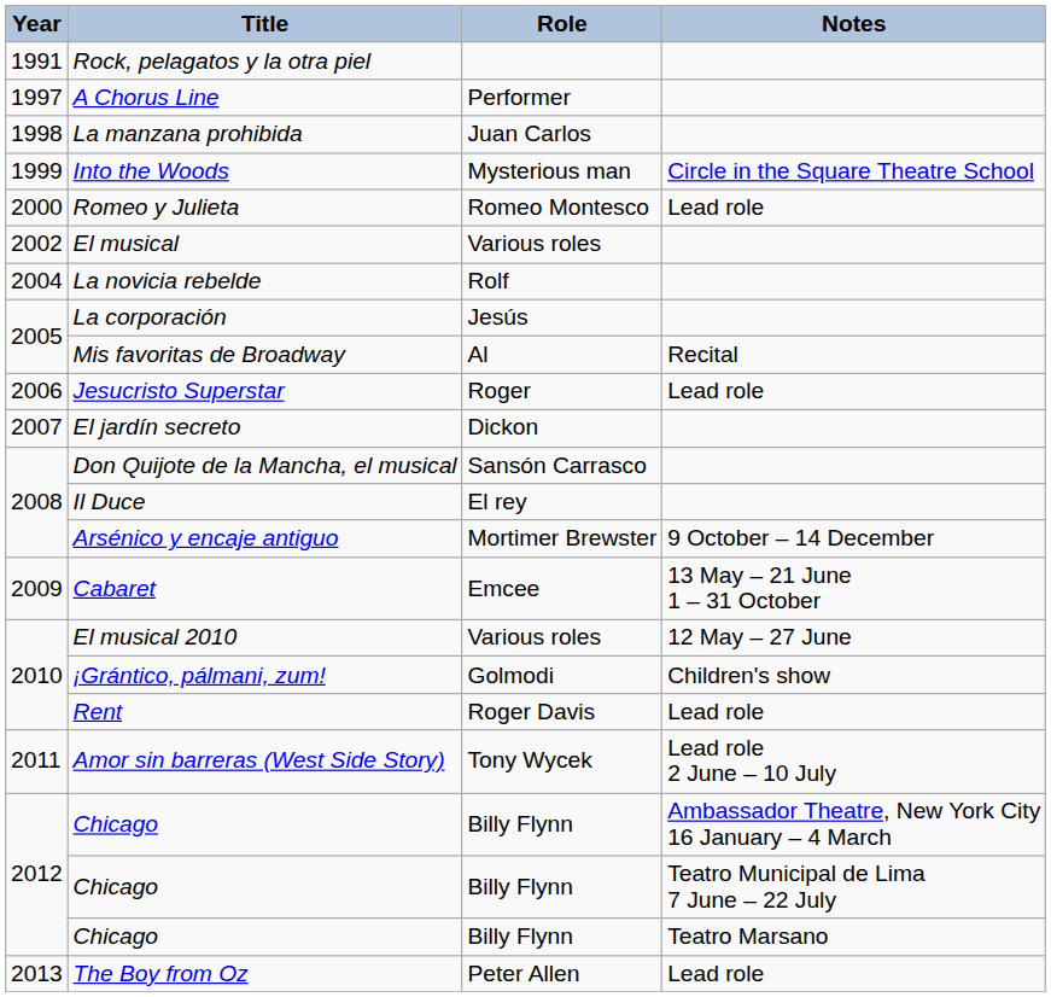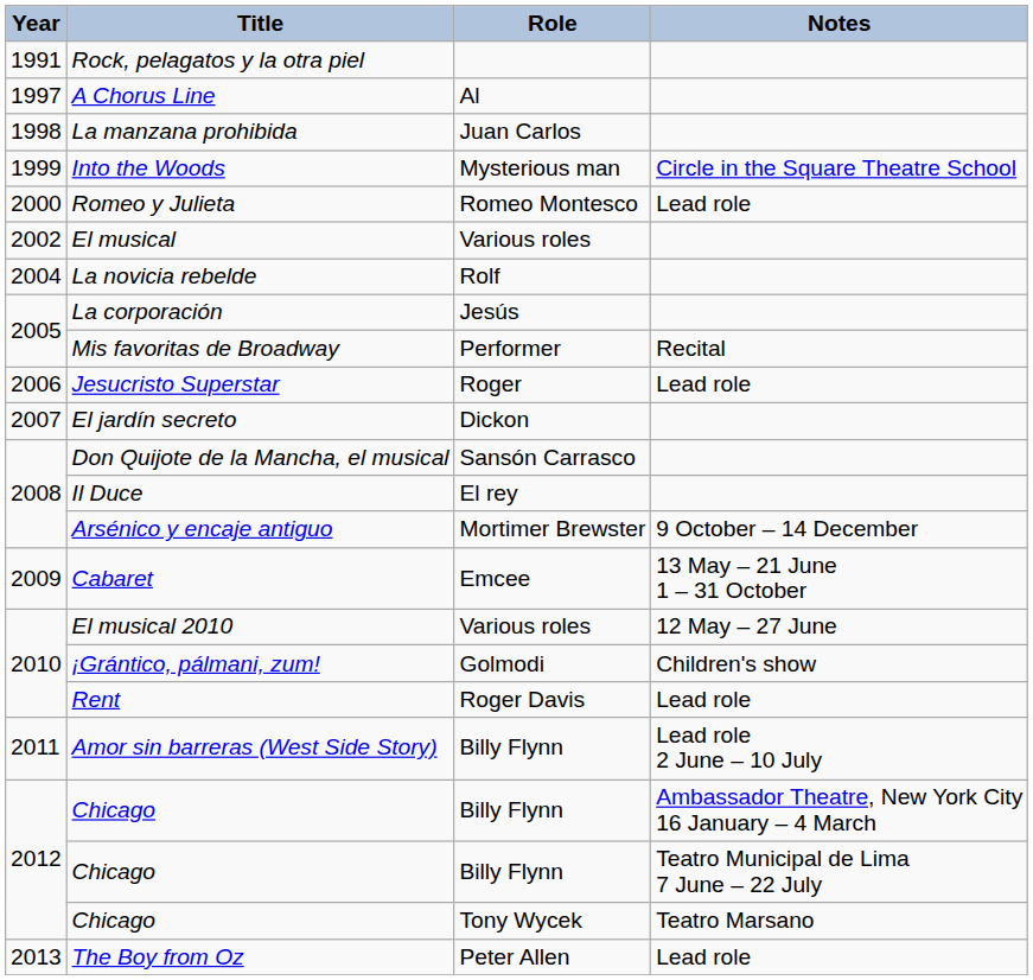 <table class="wikitable">
 <tr>
 <th style="background:#B0C4DE;">Year</th>
 <th style="background:#B0C4DE;">Title</th>
 <th style="background:#B0C4DE;">Role</th>
 <th style="background:#B0C4DE;">Notes</th>
 </tr>
 <tr>
 <td>1991</td>
 <td><em>Rock, pelagatos y la otra piel</em></td>
 <td></td>
 <td></td>
 </tr>
 <tr>
 <td>1997</td>
 <td><em><a href='#'>A Chorus Line</a></em></td>
-<td>Performer</td>
+<td>Al</td>
 <td></td>
 </tr>
 <tr>
 <td>1998</td>
 <td><em>La manzana prohibida</em></td>
 <td>Juan Carlos</td>
 <td></td>
 </tr>
 <tr>
 <td>1999</td>
 <td><em><a href='#'>Into the Woods</a></em></td>
 <td>Mysterious man</td>
 <td><a href='#'>Circle in the Square Theatre School</a></td>
 </tr>
 <tr>
 <td>2000</td>
 <td><em>Romeo y Julieta</em></td>
 <td>Romeo Montesco</td>
 <td>Lead role</td>
 </tr>
 <tr>
 <td>2002</td>
 <td><em>El musical</em></td>
 <td>Various roles</td>
 <td></td>
 </tr>
 <tr>
 <td>2004</td>
 <td><em>La novicia rebelde</em></td>
 <td>Rolf</td>
 <td></td>
 </tr>
 <tr>
 <td rowspan=2>2005</td>
 <td><em>La corporación</em></td>
 <td>Jesús</td>
 <td></td>
 </tr>
 <tr>
 <td><em>Mis favoritas de Broadway</em></td>
-<td>Al</td>
+<td>Performer</td>
 <td>Recital</td>
 </tr>
 <tr>
 <td>2006</td>
 <td><em><a href='#'>Jesucristo Superstar</a></em></td>
 <td>Roger</td>
 <td>Lead role</td>
 </tr>
 <tr>
 <td>2007</td>
 <td><em>El jardín secreto</em></td>
 <td>Dickon</td>
 <td></td>
 </tr>
 <tr>
 <td rowspan=3>2008</td>
 <td><em>Don Quijote de la Mancha, el musical</em></td>
 <td>Sansón Carrasco</td>
 <td></td>
 </tr>
 <tr>
 <td><em>Il Duce</em></td>
 <td>El rey</td>
 <td></td>
 </tr>
 <tr>
 <td><em><a href='#'>Arsénico y encaje antiguo</a></em></td>
 <td>Mortimer Brewster</td>
 <td>9 October – 14 December</td>
 </tr>
 <tr>
 <td>2009</td>
 <td><em><a href='#'>Cabaret</a></em></td>
 <td>Emcee</td>
 <td>13 May – 21 June<br>1 – 31 October</td>
 </tr>
 <tr>
 <td rowspan=3>2010</td>
 <td><em>El musical 2010</em></td>
 <td>Various roles</td>
 <td>12 May – 27 June</td>
 </tr>
 <tr>
 <td><em><a href='#'>¡Grántico, pálmani, zum!</a></em></td>
 <td>Golmodi</td>
 <td>Children's show</td>
 </tr>
 <tr>
 <td><em><a href='#'>Rent</a></em></td>
 <td>Roger Davis</td>
 <td>Lead role</td>
 </tr>
 <tr>
 <td>2011</td>
 <td><em><a href='#'>Amor sin barreras (West Side Story)</a></em></td>
-<td>Tony Wycek</td>
+<td>Billy Flynn</td>
 <td>Lead role<br>2 June – 10 July</td>
 </tr>
 <tr>
 <td rowspan=3>2012</td>
 <td><em><a href='#'>Chicago</a></em></td>
 <td>Billy Flynn</td>
 <td><a href='#'>Ambassador Theatre</a>, New York City<br>16 January – 4 March</td>
 </tr>
 <tr>
 <td><em>Chicago</em></td>
 <td>Billy Flynn</td>
 <td>Teatro Municipal de Lima<br>7 June – 22 July</td>
 </tr>
 <tr>
 <td><em>Chicago</em></td>
-<td>Billy Flynn</td>
+<td>Tony Wycek</td>
 <td>Teatro Marsano</td>
 </tr>
 <tr>
 <td>2013</td>
 <td><em><a href='#'>The Boy from Oz</a></em></td>
 <td>Peter Allen</td>
 <td>Lead role</td>
 </tr>
 </table>
